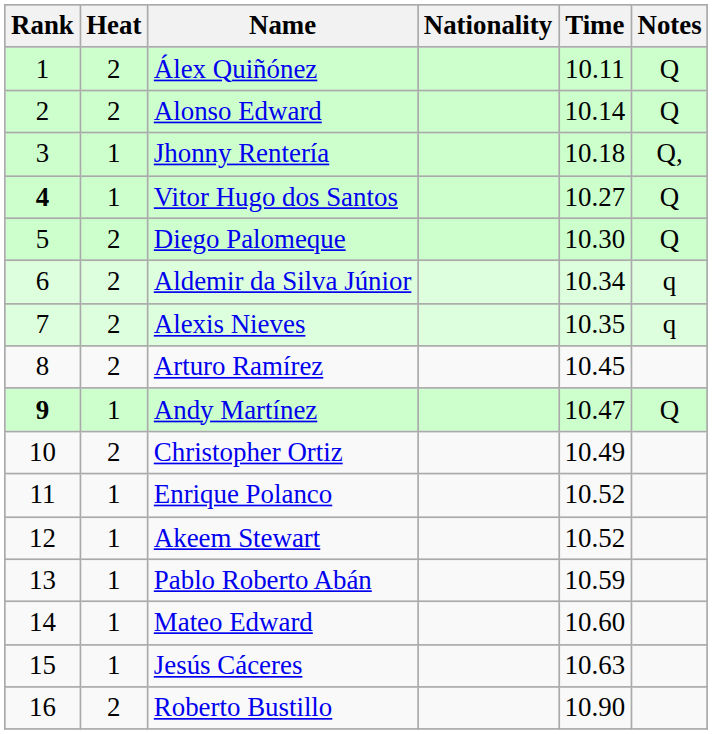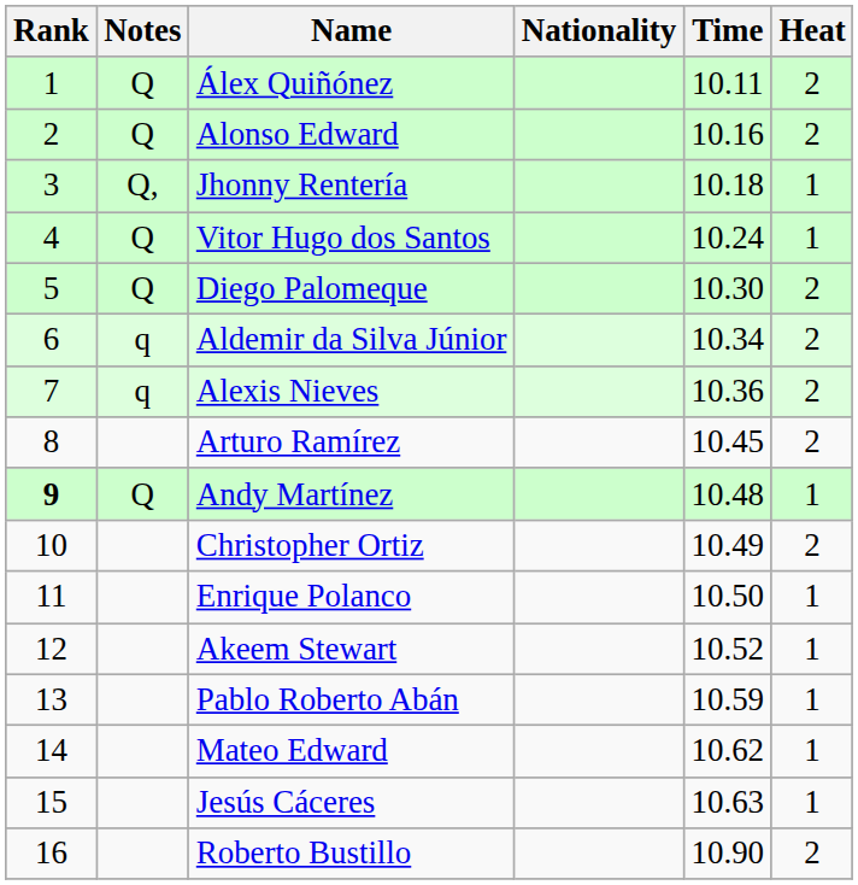 <table class="wikitable sortable" style="text-align:center">
 <tr>
 <th>Rank</th>
-<th>Heat</th>
+<th>Notes</th>
 <th>Name</th>
 <th>Nationality</th>
 <th>Time</th>
-<th>Notes</th>
+<th>Heat</th>
 </tr>
 <tr bgcolor=ccffcc>
 <td>1</td>
-<td>2</td>
+<td>Q</td>
 <td align=left><a href='#'>Álex Quiñónez</a></td>
 <td align=left></td>
 <td>10.11</td>
-<td>Q</td>
+<td>2</td>
 </tr>
 <tr bgcolor=ccffcc>
 <td>2</td>
-<td>2</td>
+<td>Q</td>
 <td align=left><a href='#'>Alonso Edward</a></td>
 <td align=left></td>
-<td>10.14</td>
-<td>Q</td>
+<td>10.16</td>
+<td>2</td>
 </tr>
 <tr bgcolor=ccffcc>
 <td>3</td>
-<td>1</td>
+<td>Q, <strong></strong></td>
 <td align=left><a href='#'>Jhonny Rentería</a></td>
 <td align=left></td>
 <td>10.18</td>
-<td>Q, <strong></strong></td>
+<td>1</td>
 </tr>
 <tr bgcolor=ccffcc>
-<td><strong>4</strong></td>
-<td>1</td>
+<td>4</td>
+<td>Q</td>
 <td align=left><a href='#'>Vitor Hugo dos Santos</a></td>
 <td align=left></td>
-<td>10.27</td>
-<td>Q</td>
+<td>10.24</td>
+<td>1</td>
 </tr>
 <tr bgcolor=ccffcc>
 <td>5</td>
-<td>2</td>
+<td>Q</td>
 <td align=left><a href='#'>Diego Palomeque</a></td>
 <td align=left></td>
 <td>10.30</td>
-<td>Q</td>
+<td>2</td>
 </tr>
 <tr bgcolor=ddffdd>
 <td>6</td>
-<td>2</td>
+<td>q</td>
 <td align=left><a href='#'>Aldemir da Silva Júnior</a></td>
 <td align=left></td>
 <td>10.34</td>
-<td>q</td>
+<td>2</td>
 </tr>
 <tr bgcolor=ddffdd>
 <td>7</td>
-<td>2</td>
+<td>q</td>
 <td align=left><a href='#'>Alexis Nieves</a></td>
 <td align=left></td>
-<td>10.35</td>
-<td>q</td>
+<td>10.36</td>
+<td>2</td>
 </tr>
 <tr>
 <td>8</td>
-<td>2</td>
+<td></td>
 <td align=left><a href='#'>Arturo Ramírez</a></td>
 <td align=left></td>
 <td>10.45</td>
-<td></td>
+<td>2</td>
 </tr>
 <tr bgcolor=ccffcc>
 <td><strong>9</strong></td>
-<td>1</td>
+<td>Q</td>
 <td align=left><a href='#'>Andy Martínez</a></td>
 <td align=left></td>
-<td>10.47</td>
-<td>Q</td>
+<td>10.48</td>
+<td>1</td>
 </tr>
 <tr>
 <td>10</td>
-<td>2</td>
+<td></td>
 <td align=left><a href='#'>Christopher Ortiz</a></td>
 <td align=left></td>
 <td>10.49</td>
-<td></td>
+<td>2</td>
 </tr>
 <tr>
 <td>11</td>
-<td>1</td>
+<td></td>
 <td align=left><a href='#'>Enrique Polanco</a></td>
 <td align=left></td>
-<td>10.52</td>
-<td></td>
+<td>10.50</td>
+<td>1</td>
 </tr>
 <tr>
 <td>12</td>
-<td>1</td>
+<td></td>
 <td align=left><a href='#'>Akeem Stewart</a></td>
 <td align=left></td>
 <td>10.52</td>
-<td></td>
+<td>1</td>
 </tr>
 <tr>
 <td>13</td>
-<td>1</td>
+<td></td>
 <td align=left><a href='#'>Pablo Roberto Abán</a></td>
 <td align=left></td>
 <td>10.59</td>
-<td></td>
+<td>1</td>
 </tr>
 <tr>
 <td>14</td>
-<td>1</td>
+<td></td>
 <td align=left><a href='#'>Mateo Edward</a></td>
 <td align=left></td>
-<td>10.60</td>
-<td></td>
+<td>10.62</td>
+<td>1</td>
 </tr>
 <tr>
 <td>15</td>
-<td>1</td>
+<td></td>
 <td align=left><a href='#'>Jesús Cáceres</a></td>
 <td align=left></td>
 <td>10.63</td>
-<td></td>
+<td>1</td>
 </tr>
 <tr>
 <td>16</td>
-<td>2</td>
+<td></td>
 <td align=left><a href='#'>Roberto Bustillo</a></td>
 <td align=left></td>
 <td>10.90</td>
-<td></td>
+<td>2</td>
 </tr>
 </table>
